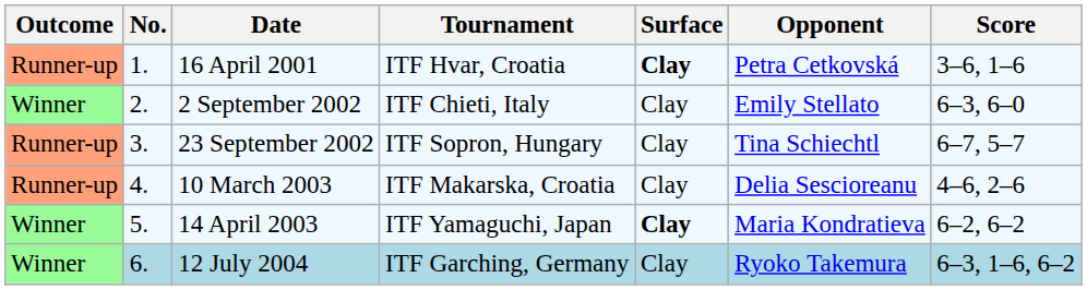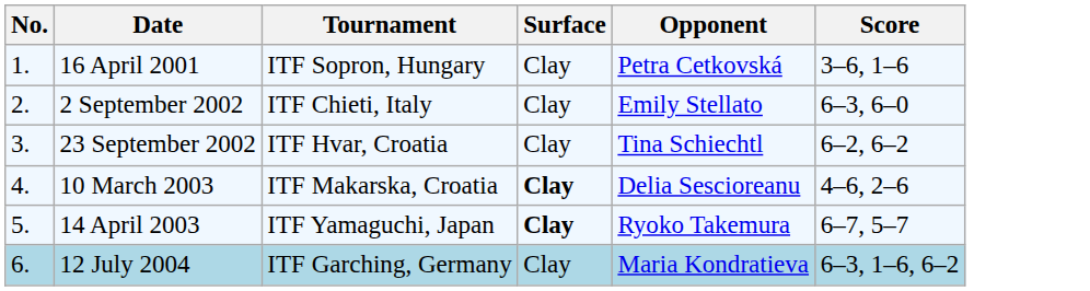 <table class="wikitable">
 <tr>
-<th>Outcome</th>
 <th>No.</th>
 <th>Date</th>
 <th>Tournament</th>
 <th>Surface</th>
 <th>Opponent</th>
 <th>Score</th>
 </tr>
 <tr bgcolor="#f0f8ff">
-<td style="background:#ffa07a;">Runner-up</td>
 <td>1.</td>
 <td>16 April 2001</td>
-<td>ITF Hvar, Croatia</td>
-<td><strong>Clay</strong></td>
+<td>ITF Sopron, Hungary</td>
+<td>Clay</td>
 <td> <a href='#'>Petra Cetkovská</a></td>
 <td>3–6, 1–6</td>
 </tr>
 <tr bgcolor="#f0f8ff">
-<td bgcolor="98FB98">Winner</td>
 <td>2.</td>
 <td>2 September 2002</td>
 <td>ITF Chieti, Italy</td>
 <td>Clay</td>
 <td> <a href='#'>Emily Stellato</a></td>
 <td>6–3, 6–0</td>
 </tr>
 <tr bgcolor="#f0f8ff">
-<td style="background:#ffa07a;">Runner-up</td>
 <td>3.</td>
 <td>23 September 2002</td>
-<td>ITF Sopron, Hungary</td>
+<td>ITF Hvar, Croatia</td>
 <td>Clay</td>
 <td> <a href='#'>Tina Schiechtl</a></td>
-<td>6–7, 5–7</td>
+<td>6–2, 6–2</td>
 </tr>
 <tr bgcolor="#f0f8ff">
-<td style="background:#ffa07a;">Runner-up</td>
 <td>4.</td>
 <td>10 March 2003</td>
 <td>ITF Makarska, Croatia</td>
-<td>Clay</td>
+<td><strong>Clay</strong></td>
 <td> <a href='#'>Delia Sescioreanu</a></td>
 <td>4–6, 2–6</td>
 </tr>
 <tr bgcolor="#f0f8ff">
-<td bgcolor="98FB98">Winner</td>
 <td>5.</td>
 <td>14 April 2003</td>
 <td>ITF Yamaguchi, Japan</td>
 <td><strong>Clay</strong></td>
-<td> <a href='#'>Maria Kondratieva</a></td>
-<td>6–2, 6–2</td>
+<td> <a href='#'>Ryoko Takemura</a></td>
+<td>6–7, 5–7</td>
 </tr>
 <tr bgcolor=lightblue>
-<td bgcolor="98FB98">Winner</td>
 <td>6.</td>
 <td>12 July 2004</td>
 <td>ITF Garching, Germany</td>
 <td>Clay</td>
-<td> <a href='#'>Ryoko Takemura</a></td>
+<td> <a href='#'>Maria Kondratieva</a></td>
 <td>6–3, 1–6, 6–2</td>
 </tr>
 </table>
